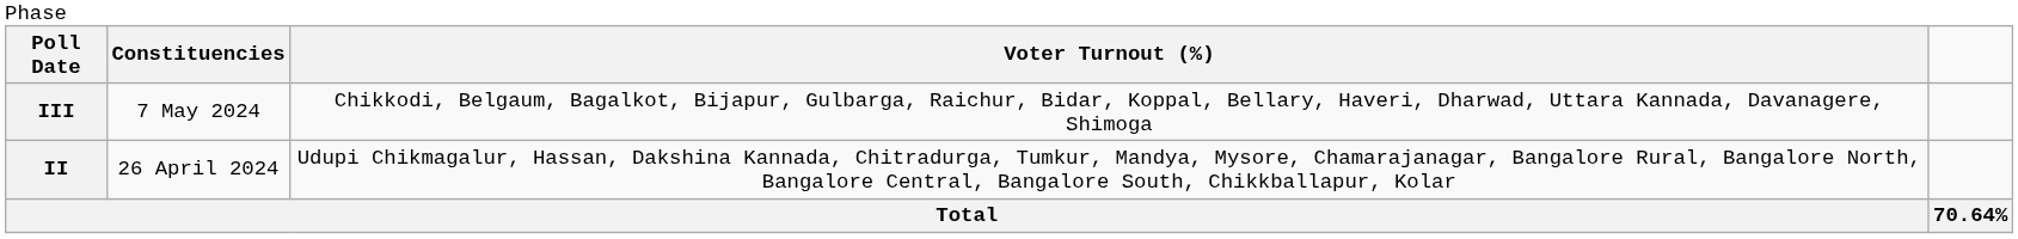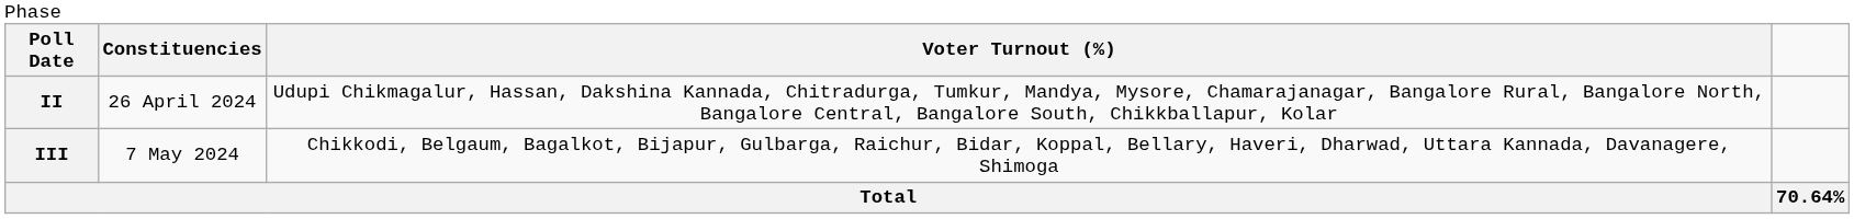 <table class="wikitable"style="text-align:center;margin:auto;>
 <tr>
 <th>Phase</th>
 <th>Poll Date</th>
 <th>Constituencies</th>
 <th>Voter Turnout (%)</th>
 </tr>
 <tr>
+<th>II</th>
+<td>26 April 2024</td>
+<td>Udupi Chikmagalur, Hassan, Dakshina Kannada, Chitradurga, Tumkur, Mandya, Mysore, Chamarajanagar, Bangalore Rural, Bangalore North, Bangalore Central, Bangalore South, Chikkballapur, Kolar</td>
+<td></td>
+</tr>
+<tr>
 <th>III</th>
 <td>7 May 2024</td>
 <td>Chikkodi, Belgaum, Bagalkot, Bijapur, Gulbarga, Raichur, Bidar, Koppal, Bellary, Haveri, Dharwad, Uttara Kannada, Davanagere, Shimoga</td>
-<td></td>
-</tr>
-<tr>
-<th>II</th>
-<td>26 April 2024</td>
-<td>Udupi Chikmagalur, Hassan, Dakshina Kannada, Chitradurga, Tumkur, Mandya, Mysore, Chamarajanagar, Bangalore Rural, Bangalore North, Bangalore Central, Bangalore South, Chikkballapur, Kolar</td>
 <td></td>
 </tr>
 <tr>
 <th colspan="3">Total</th>
 <th>70.64%</th>
 </tr>
 </table>
